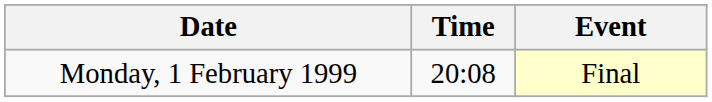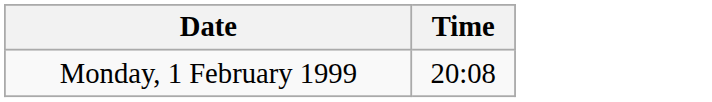 <table class = "wikitable" style="text-align:center;">
 <tr>
 <th width=220>Date</th>
 <th width=50>Time</th>
-<th width=100>Event</th>
 </tr>
 <tr>
 <td>Monday, 1 February 1999</td>
 <td>20:08</td>
-<td bgcolor=ffffcc>Final</td>
 </tr>
 </table>
